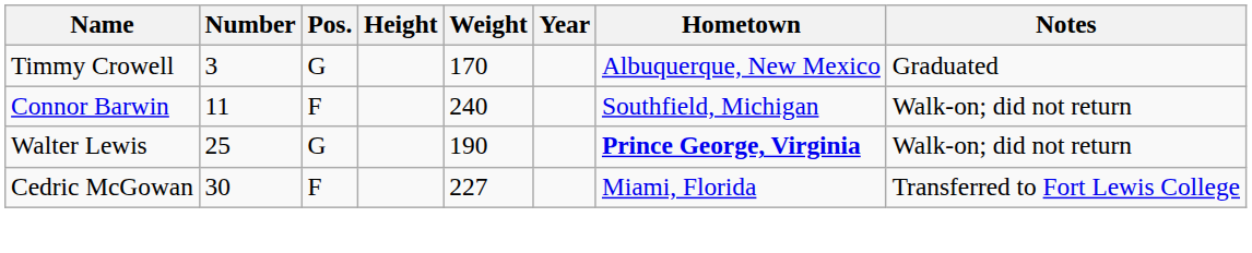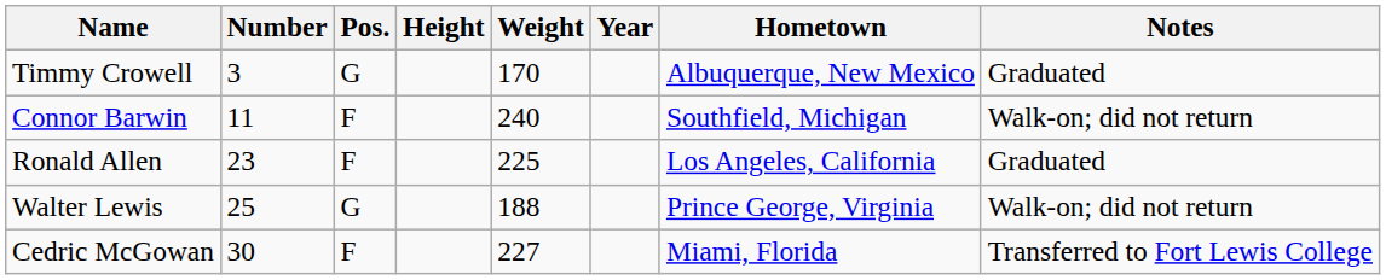 <table class="wikitable sortable" border="1">
 <tr>
 <th>Name</th>
 <th>Number</th>
 <th>Pos.</th>
 <th>Height</th>
 <th>Weight</th>
 <th>Year</th>
 <th>Hometown</th>
 <th class="unsortable">Notes</th>
 </tr>
 <tr>
 <td>Timmy Crowell</td>
 <td>3</td>
 <td>G</td>
 <td></td>
 <td>170</td>
 <td></td>
 <td><a href='#'>Albuquerque, New Mexico</a></td>
 <td>Graduated</td>
 </tr>
 <tr>
 <td><a href='#'>Connor Barwin</a></td>
 <td>11</td>
 <td>F</td>
 <td></td>
 <td>240</td>
 <td></td>
 <td><a href='#'>Southfield, Michigan</a></td>
 <td>Walk-on; did not return</td>
 </tr>
 <tr>
+<td>Ronald Allen</td>
+<td>23</td>
+<td>F</td>
+<td></td>
+<td>225</td>
+<td></td>
+<td><a href='#'>Los Angeles, California</a></td>
+<td>Graduated</td>
+</tr>
+<tr>
 <td>Walter Lewis</td>
 <td>25</td>
 <td>G</td>
 <td></td>
-<td>190</td>
+<td>188</td>
 <td></td>
-<td><strong><a href='#'>Prince George, Virginia</a></strong></td>
+<td><a href='#'>Prince George, Virginia</a></td>
 <td>Walk-on; did not return</td>
 </tr>
 <tr>
 <td>Cedric McGowan</td>
 <td>30</td>
 <td>F</td>
 <td></td>
 <td>227</td>
 <td></td>
 <td><a href='#'>Miami, Florida</a></td>
 <td>Transferred to <a href='#'>Fort Lewis College</a></td>
 </tr>
 </table>
